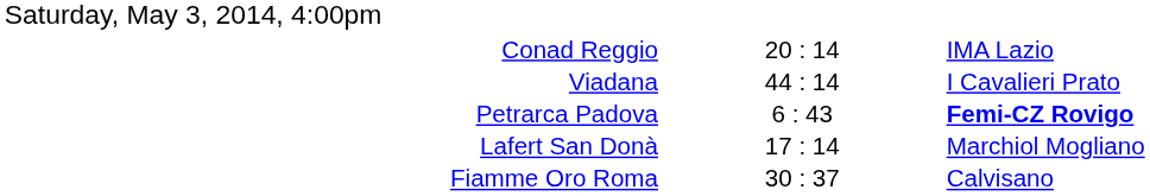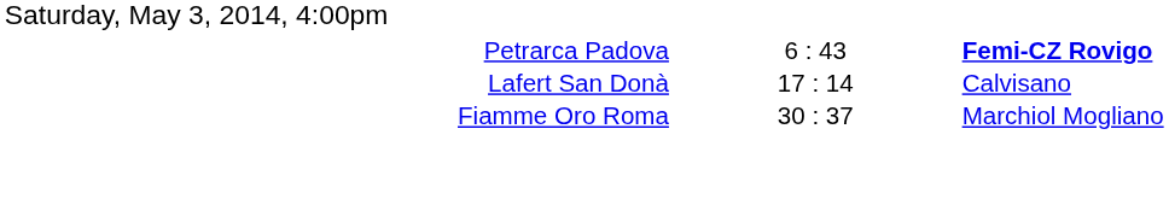 <table style="width:70%;" cellspacing="1">
 <tr>
 <th width=35%></th>
 <th width=15%></th>
 <th></th>
 </tr>
 <tr>
 <td>Saturday, May 3, 2014, 4:00pm</td>
 </tr>
 <tr style=font-size:90%>
-<td align=right><a href='#'>Conad Reggio</a></td>
-<td align=center>20 : 14</td>
-<td><a href='#'>IMA Lazio</a></td>
-</tr>
-<tr style=font-size:90%>
-<td align=right><a href='#'>Viadana</a></td>
-<td align=center>44 : 14</td>
-<td><a href='#'>I Cavalieri Prato</a></td>
-</tr>
-<tr style=font-size:90%>
 <td align=right><a href='#'>Petrarca Padova</a></td>
 <td align=center>6 : 43</td>
 <td><strong><a href='#'>Femi-CZ Rovigo</a></strong></td>
 </tr>
 <tr style=font-size:90%>
 <td align=right><a href='#'>Lafert San Donà</a></td>
 <td align=center>17 : 14</td>
-<td><a href='#'>Marchiol Mogliano</a></td>
+<td><a href='#'>Calvisano</a></td>
 </tr>
 <tr style=font-size:90%>
 <td align=right><a href='#'>Fiamme Oro Roma</a></td>
 <td align=center>30 : 37</td>
-<td><a href='#'>Calvisano</a></td>
+<td><a href='#'>Marchiol Mogliano</a></td>
 </tr>
 </table>
